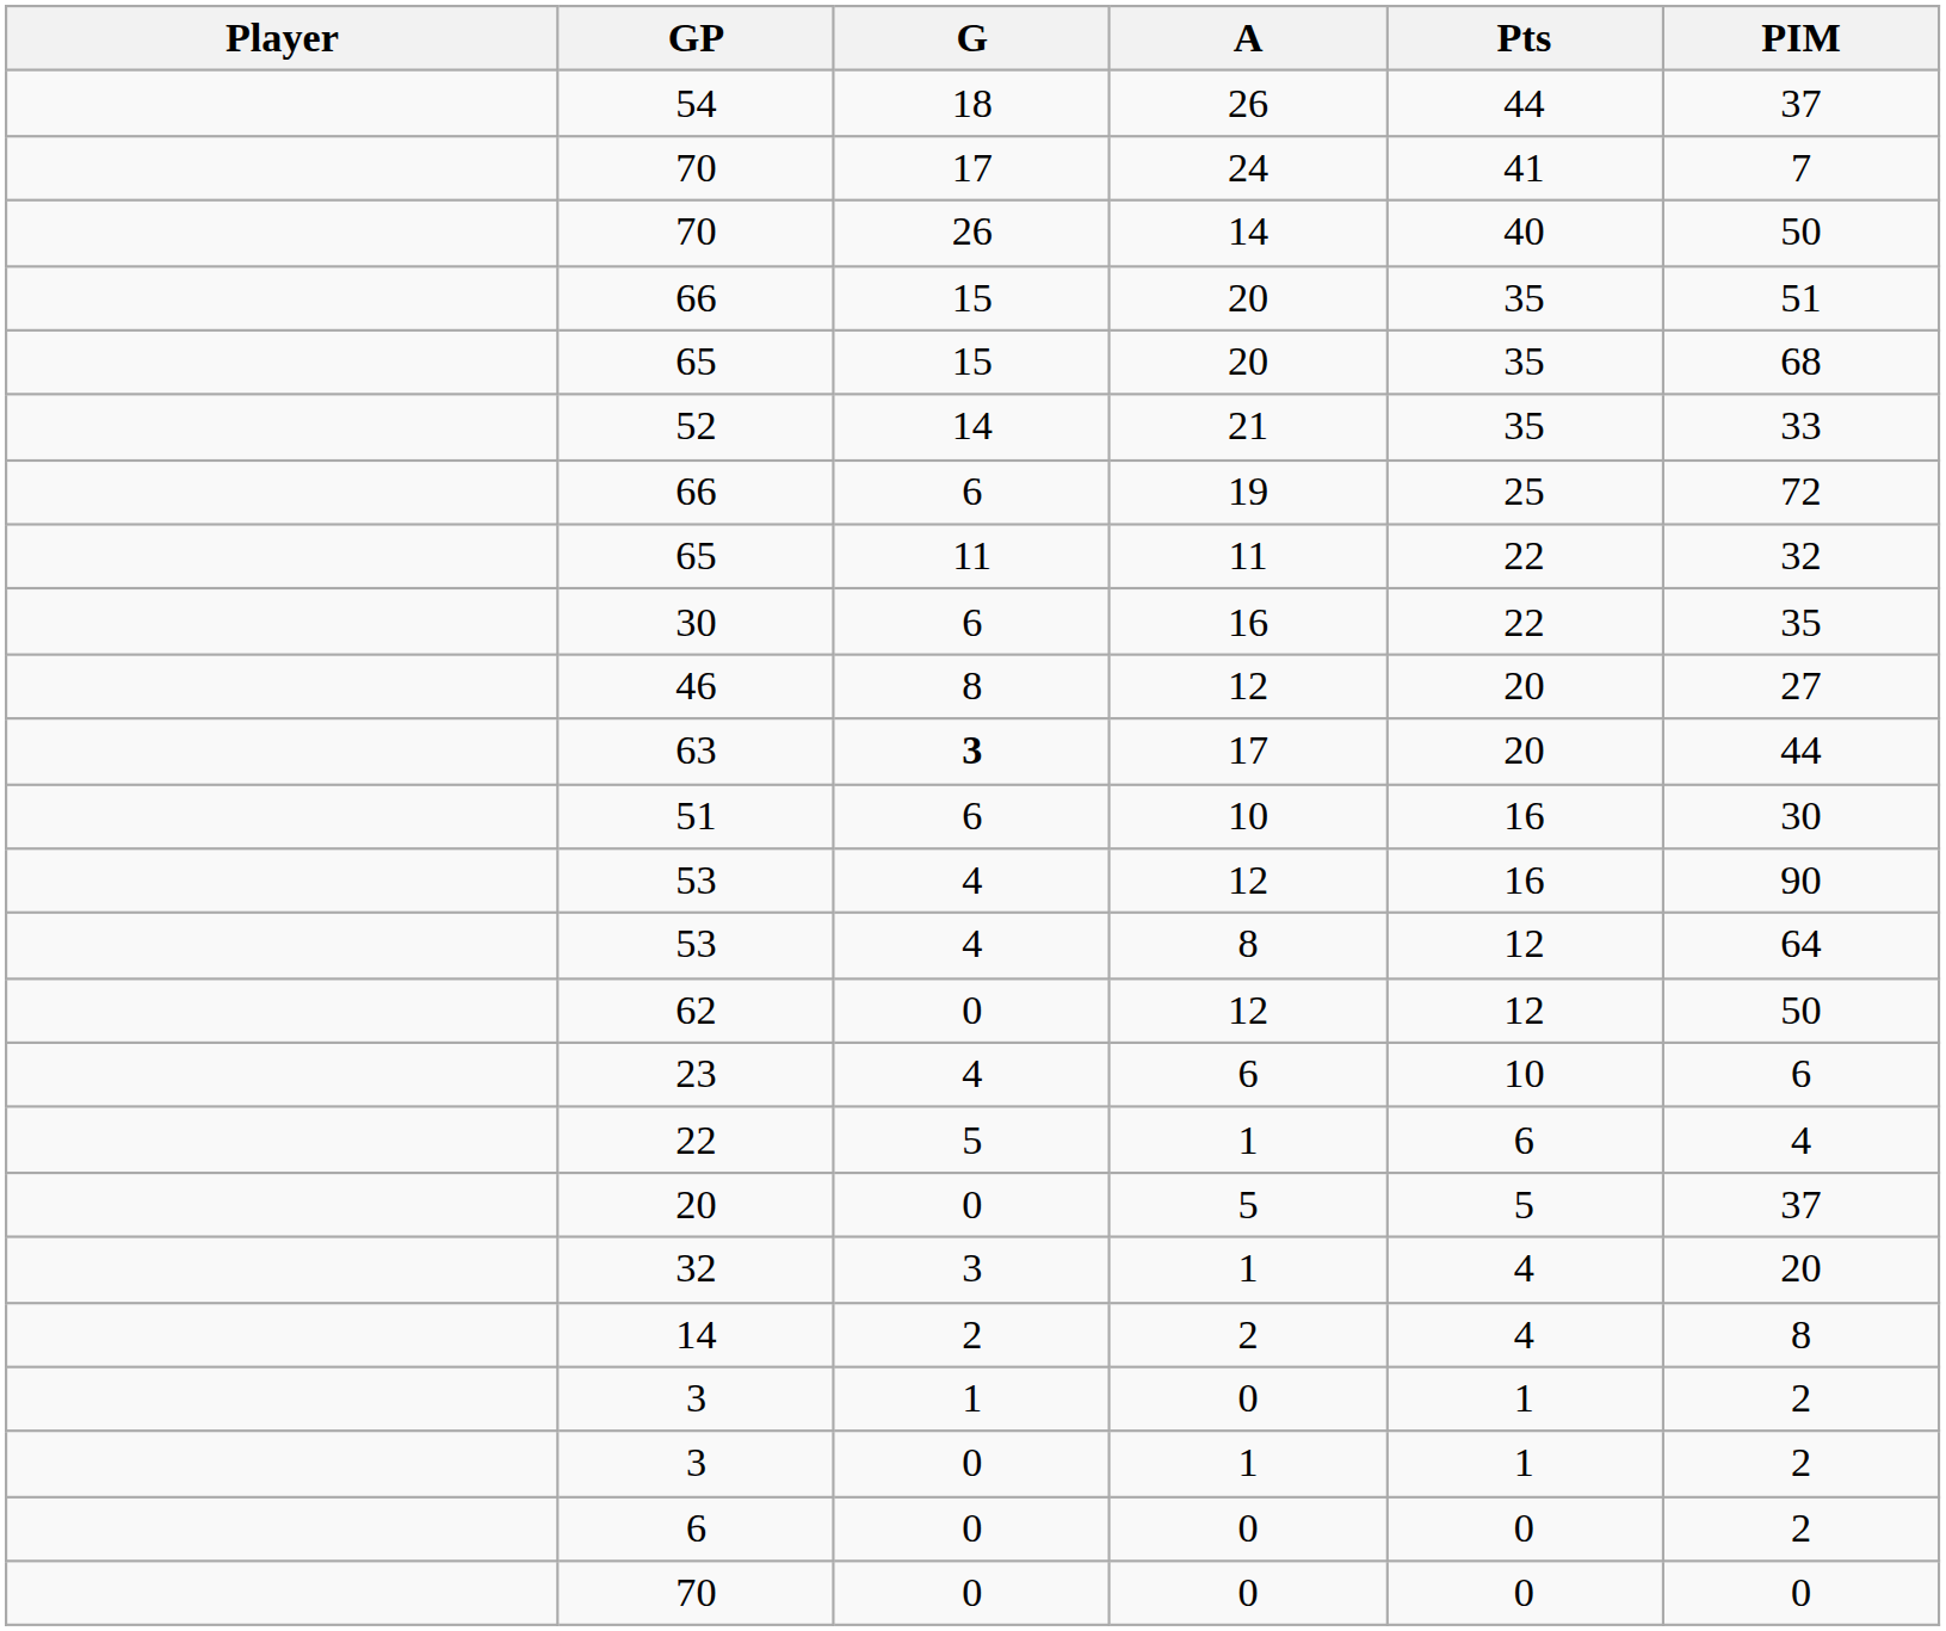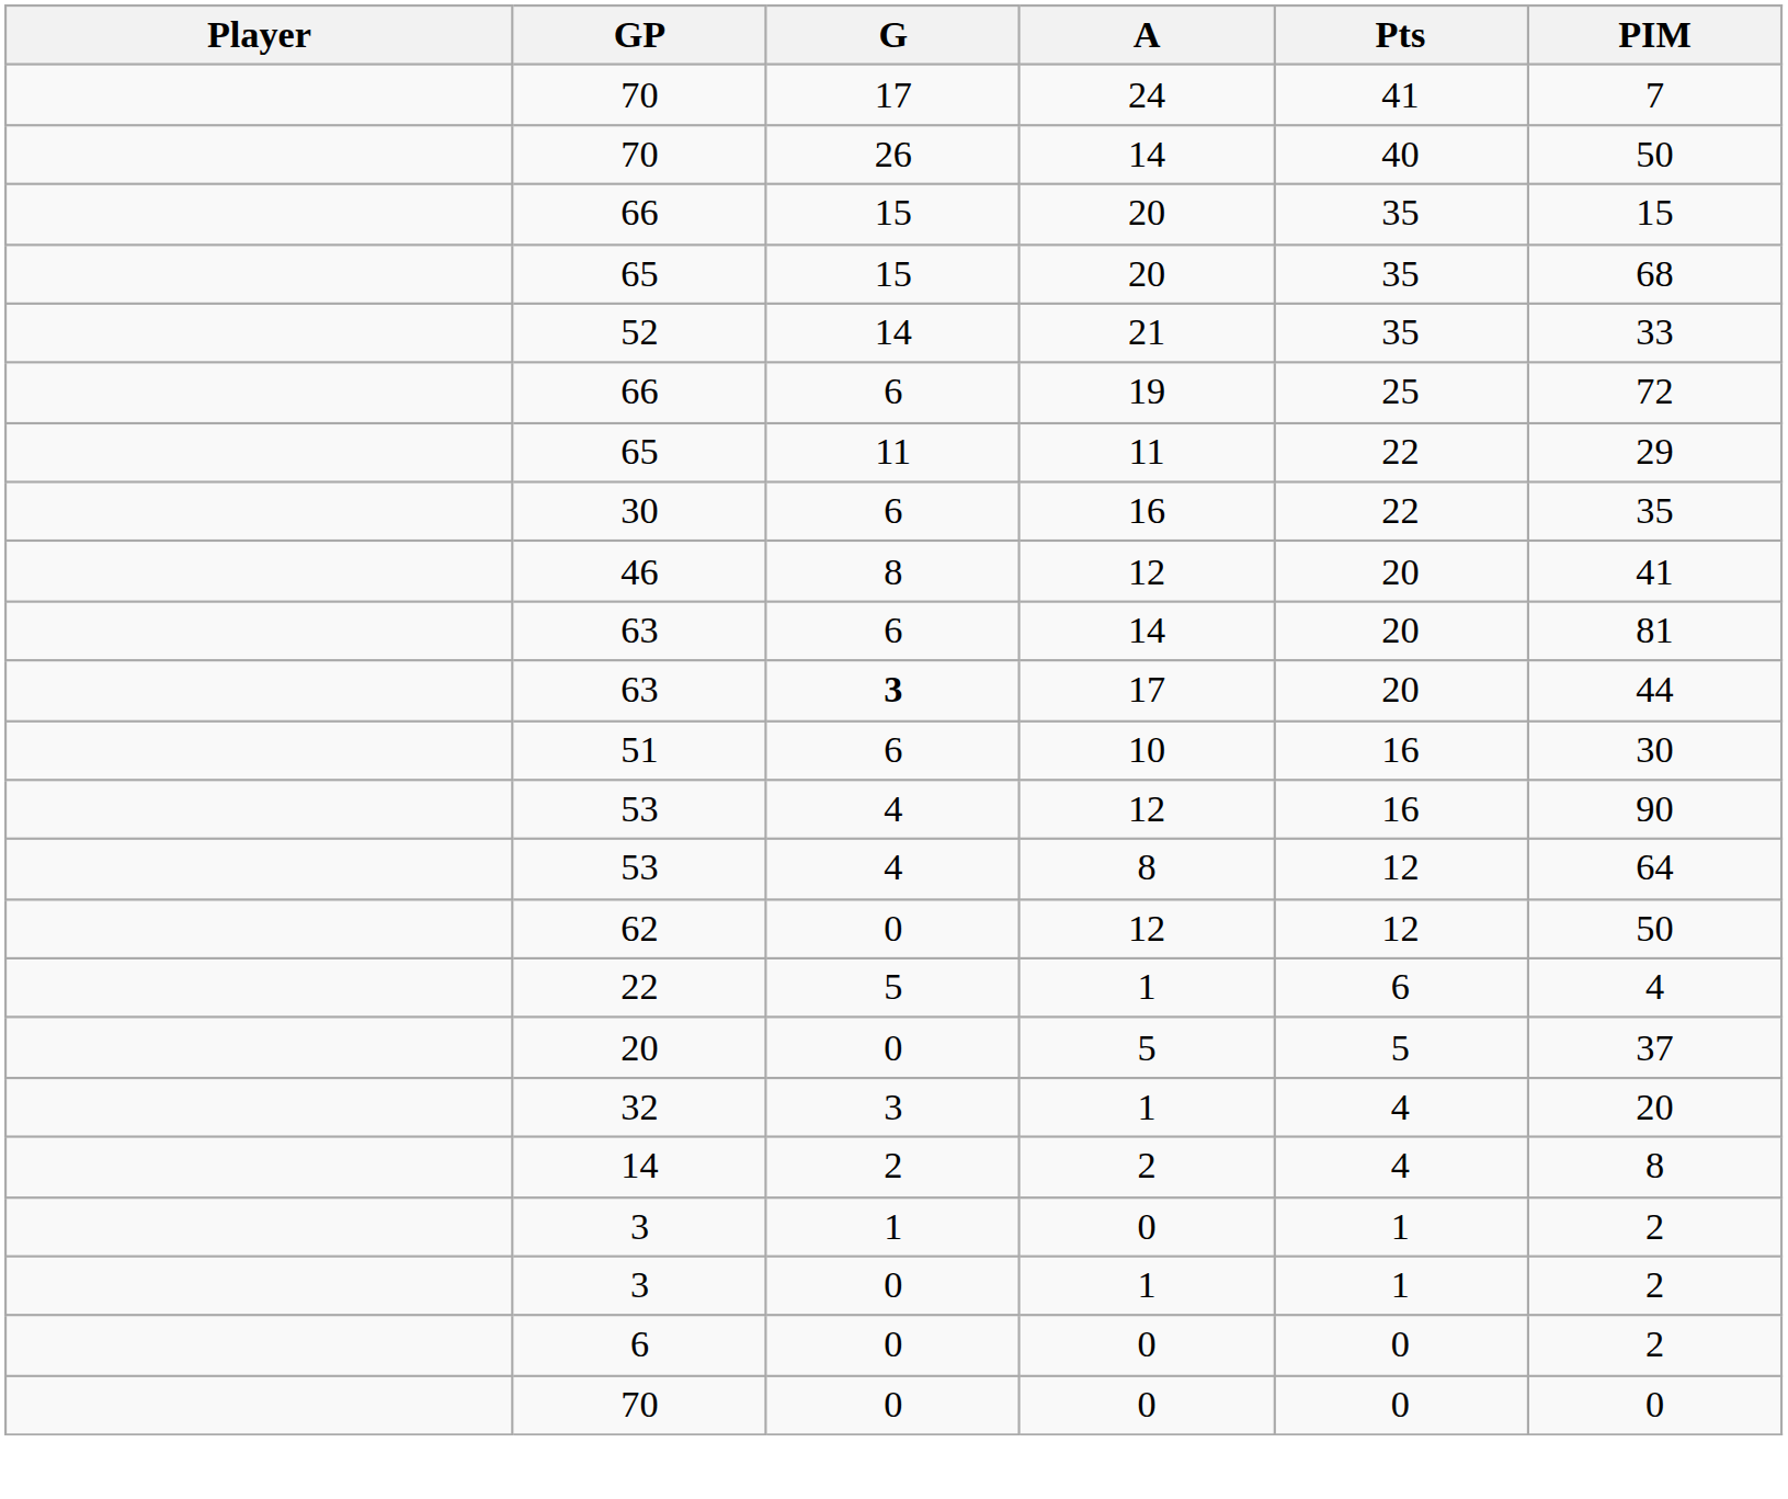 <table class="wikitable sortable" width="60%">
 <tr ALIGN="center">
 <th bgcolor="#DDDDFF" width="10%">Player</th>
 <th bgcolor="#DDDDFF" width="5%">GP</th>
 <th bgcolor="#DDDDFF" width="5%">G</th>
 <th bgcolor="#DDDDFF" width="5%">A</th>
 <th bgcolor="#DDDDFF" width="5%">Pts</th>
 <th bgcolor="#DDDDFF" width="5%">PIM</th>
-</tr>
-<tr align="center">
-<td align="right"></td>
-<td>54</td>
-<td>18</td>
-<td>26</td>
-<td>44</td>
-<td>37</td>
 </tr>
 <tr align="center">
 <td align="right"></td>
 <td>70</td>
 <td>17</td>
 <td>24</td>
 <td>41</td>
 <td>7</td>
 </tr>
 <tr align="center">
 <td align="right"></td>
 <td>70</td>
 <td>26</td>
 <td>14</td>
 <td>40</td>
 <td>50</td>
 </tr>
 <tr align="center">
 <td align="right"></td>
 <td>66</td>
 <td>15</td>
 <td>20</td>
 <td>35</td>
-<td>51</td>
+<td>15</td>
 </tr>
 <tr align="center">
 <td align="right"></td>
 <td>65</td>
 <td>15</td>
 <td>20</td>
 <td>35</td>
 <td>68</td>
 </tr>
 <tr align="center">
 <td align="right"></td>
 <td>52</td>
 <td>14</td>
 <td>21</td>
 <td>35</td>
 <td>33</td>
 </tr>
 <tr align="center">
 <td align="right"></td>
 <td>66</td>
 <td>6</td>
 <td>19</td>
 <td>25</td>
 <td>72</td>
 </tr>
 <tr align="center">
 <td align="right"></td>
 <td>65</td>
 <td>11</td>
 <td>11</td>
 <td>22</td>
-<td>32</td>
+<td>29</td>
 </tr>
 <tr align="center">
 <td align="right"></td>
 <td>30</td>
 <td>6</td>
 <td>16</td>
 <td>22</td>
 <td>35</td>
 </tr>
 <tr align="center">
 <td align="right"></td>
 <td>46</td>
 <td>8</td>
 <td>12</td>
 <td>20</td>
-<td>27</td>
+<td>41</td>
+</tr>
+<tr align="center">
+<td align="right"></td>
+<td>63</td>
+<td>6</td>
+<td>14</td>
+<td>20</td>
+<td>81</td>
 </tr>
 <tr align="center">
 <td align="right"></td>
 <td>63</td>
 <td><strong>3</strong></td>
 <td>17</td>
 <td>20</td>
 <td>44</td>
 </tr>
 <tr align="center">
 <td align="right"></td>
 <td>51</td>
 <td>6</td>
 <td>10</td>
 <td>16</td>
 <td>30</td>
 </tr>
 <tr align="center">
 <td align="right"></td>
 <td>53</td>
 <td>4</td>
 <td>12</td>
 <td>16</td>
 <td>90</td>
 </tr>
 <tr align="center">
 <td align="right"></td>
 <td>53</td>
 <td>4</td>
 <td>8</td>
 <td>12</td>
 <td>64</td>
 </tr>
 <tr align="center">
 <td align="right"></td>
 <td>62</td>
 <td>0</td>
 <td>12</td>
 <td>12</td>
 <td>50</td>
-</tr>
-<tr align="center">
-<td align="right"></td>
-<td>23</td>
-<td>4</td>
-<td>6</td>
-<td>10</td>
-<td>6</td>
 </tr>
 <tr align="center">
 <td align="right"></td>
 <td>22</td>
 <td>5</td>
 <td>1</td>
 <td>6</td>
 <td>4</td>
 </tr>
 <tr align="center">
 <td align="right"></td>
 <td>20</td>
 <td>0</td>
 <td>5</td>
 <td>5</td>
 <td>37</td>
 </tr>
 <tr align="center">
 <td align="right"></td>
 <td>32</td>
 <td>3</td>
 <td>1</td>
 <td>4</td>
 <td>20</td>
 </tr>
 <tr align="center">
 <td align="right"></td>
 <td>14</td>
 <td>2</td>
 <td>2</td>
 <td>4</td>
 <td>8</td>
 </tr>
 <tr align="center">
 <td align="right"></td>
 <td>3</td>
 <td>1</td>
 <td>0</td>
 <td>1</td>
 <td>2</td>
 </tr>
 <tr align="center">
 <td align="right"></td>
 <td>3</td>
 <td>0</td>
 <td>1</td>
 <td>1</td>
 <td>2</td>
 </tr>
 <tr align="center">
 <td align="right"></td>
 <td>6</td>
 <td>0</td>
 <td>0</td>
 <td>0</td>
 <td>2</td>
 </tr>
 <tr align="center">
 <td align="right"></td>
 <td>70</td>
 <td>0</td>
 <td>0</td>
 <td>0</td>
 <td>0</td>
 </tr>
 </table>
